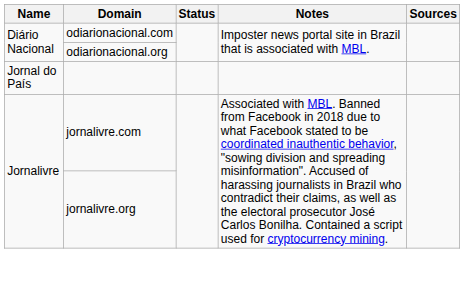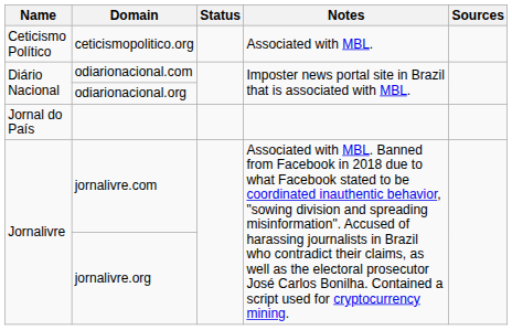 <table class="wikitable sortable mw-collapsible">
 <tr>
 <th>Name</th>
 <th>Domain</th>
 <th>Status</th>
 <th class="sortable">Notes</th>
 <th class="unsortable">Sources</th>
+</tr>
+<tr>
+<td>Ceticismo Político</td>
+<td>ceticismopolitico.org</td>
+<td></td>
+<td>Associated with <a href='#'>MBL</a>.</td>
+<td></td>
 </tr>
 <tr>
 <td rowspan="2">Diário Nacional</td>
 <td>odiarionacional.com</td>
 <td rowspan="2"></td>
 <td rowspan="2">Imposter news portal site in Brazil that is associated with <a href='#'>MBL</a>.</td>
 <td rowspan="2"></td>
 </tr>
 <tr>
 <td>odiarionacional.org</td>
 </tr>
 <tr>
 <td>Jornal do País</td>
 <td></td>
 <td></td>
 <td></td>
 <td></td>
 </tr>
 <tr>
 <td rowspan="2">Jornalivre</td>
 <td>jornalivre.com</td>
 <td rowspan="2"></td>
 <td rowspan="2">Associated with <a href='#'>MBL</a>. Banned from Facebook in 2018 due to what Facebook stated to be <a href='#'>coordinated inauthentic behavior</a>, "sowing division and spreading misinformation". Accused of harassing journalists in Brazil who contradict their claims, as well as the electoral prosecutor José Carlos Bonilha. Contained a script used for <a href='#'>cryptocurrency mining</a>.</td>
 <td rowspan="2"></td>
 </tr>
 <tr>
 <td>jornalivre.org</td>
 </tr>
 </table>
